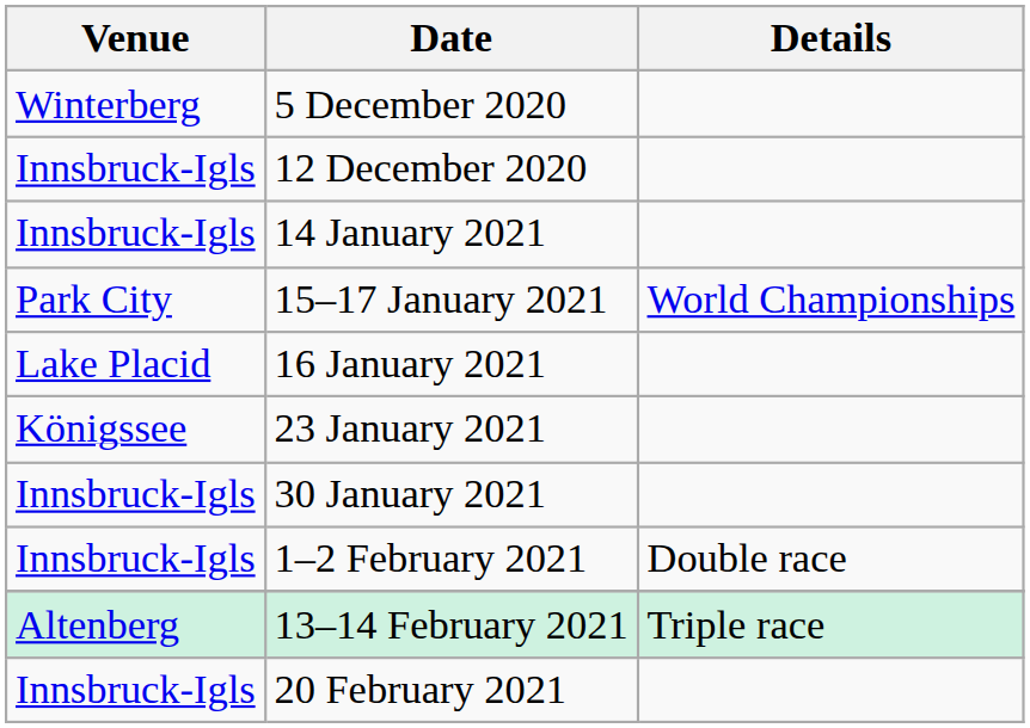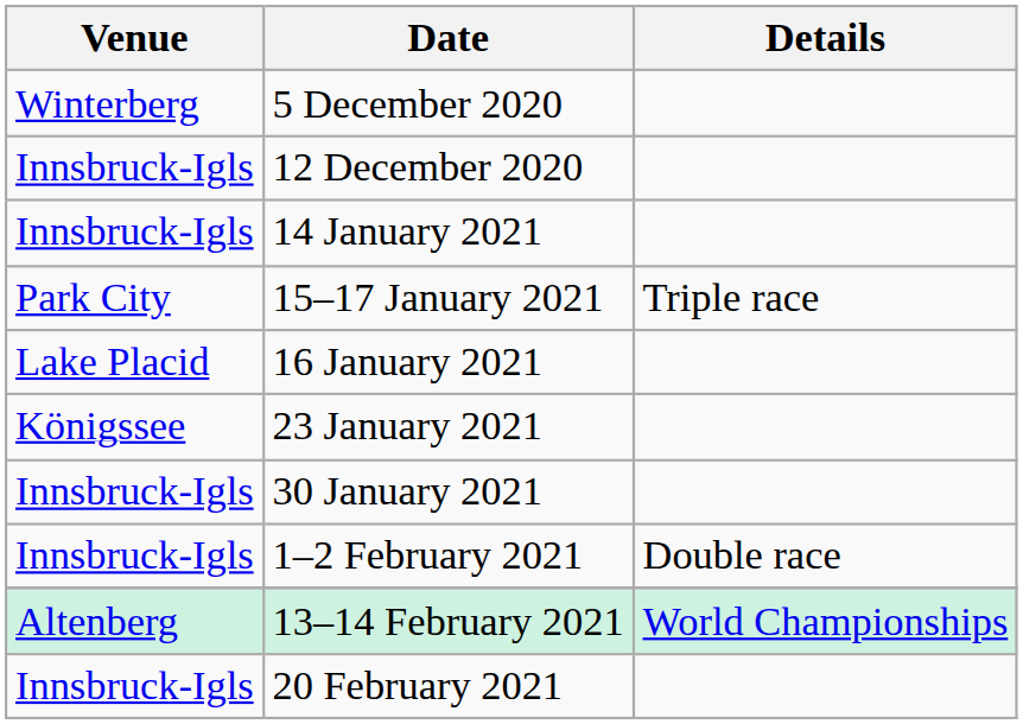 <table class="wikitable">
 <tr>
 <th>Venue</th>
 <th>Date</th>
 <th>Details</th>
 </tr>
 <tr>
 <td> <a href='#'>Winterberg</a></td>
 <td>5 December 2020</td>
 <td></td>
 </tr>
 <tr>
 <td> <a href='#'>Innsbruck-Igls</a></td>
 <td>12 December 2020</td>
 <td></td>
 </tr>
 <tr>
 <td> <a href='#'>Innsbruck-Igls</a></td>
 <td>14 January 2021</td>
 <td></td>
 </tr>
 <tr>
 <td> <a href='#'>Park City</a></td>
 <td>15–17 January 2021</td>
-<td><a href='#'>World Championships</a></td>
+<td>Triple race</td>
 </tr>
 <tr>
 <td> <a href='#'>Lake Placid</a></td>
 <td>16 January 2021</td>
 <td></td>
 </tr>
 <tr>
 <td> <a href='#'>Königssee</a></td>
 <td>23 January 2021</td>
 <td></td>
 </tr>
 <tr>
 <td> <a href='#'>Innsbruck-Igls</a></td>
 <td>30 January 2021</td>
 <td></td>
 </tr>
 <tr>
 <td> <a href='#'>Innsbruck-Igls</a></td>
 <td>1–2 February 2021</td>
 <td>Double race</td>
 </tr>
 <tr>
 </tr>
 <tr style="background:#CEF2E0">
 <td> <a href='#'>Altenberg</a></td>
 <td>13–14 February 2021</td>
-<td>Triple race</td>
+<td><a href='#'>World Championships</a></td>
 </tr>
 <tr>
 <td> <a href='#'>Innsbruck-Igls</a></td>
 <td>20 February 2021</td>
 <td></td>
 </tr>
 </table>
